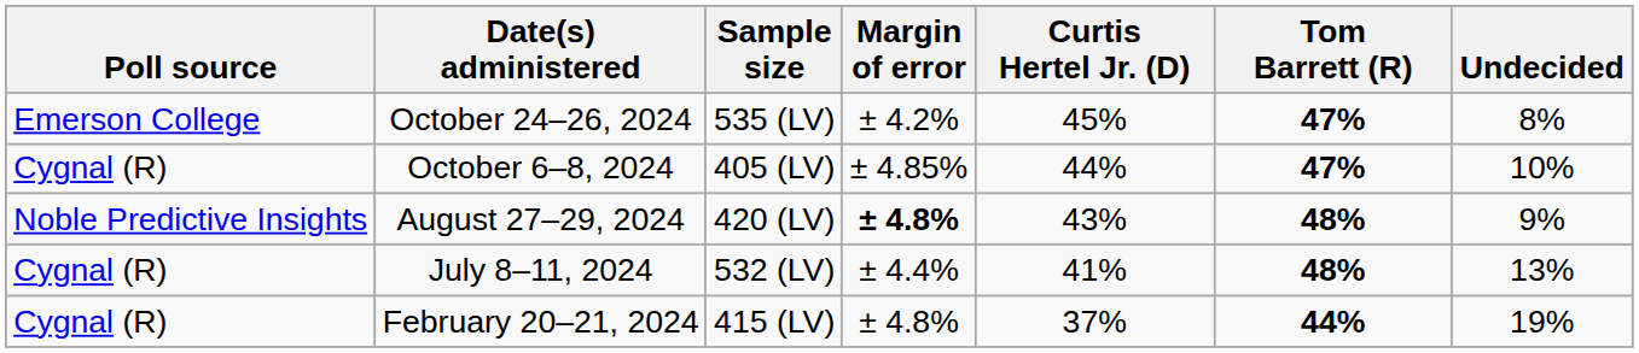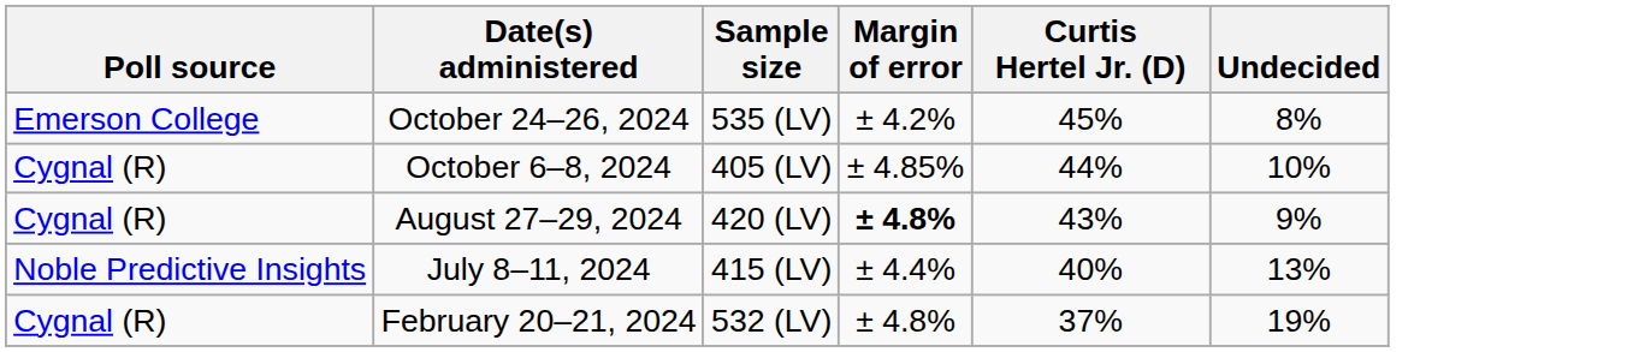 <table class="wikitable" style="font-size:90%;text-align:center;">
 <tr style="vertical-align:bottom">
 <th>Poll source</th>
 <th>Date(s)<br>administered</th>
 <th>Sample<br>size</th>
 <th>Margin<br>of error</th>
 <th style="width:100px;">Curtis<br>Hertel Jr. (D)</th>
-<th style="width:100px;">Tom<br>Barrett (R)</th>
 <th>Undecided</th>
 </tr>
 <tr>
 <td style="text-align:left;"><a href='#'>Emerson College</a></td>
 <td>October 24–26, 2024</td>
 <td>535 (LV)</td>
 <td>± 4.2%</td>
 <td>45%</td>
-<td><strong>47%</strong></td>
 <td>8%</td>
 </tr>
 <tr>
 <td style="text-align:left;"><a href='#'>Cygnal</a> (R)</td>
 <td>October 6–8, 2024</td>
 <td>405 (LV)</td>
 <td>± 4.85%</td>
 <td>44%</td>
-<td><strong>47%</strong></td>
 <td>10%</td>
 </tr>
 <tr>
-<td style="text-align:left;"><a href='#'>Noble Predictive Insights</a></td>
+<td style="text-align:left;"><a href='#'>Cygnal</a> (R)</td>
 <td>August 27–29, 2024</td>
 <td>420 (LV)</td>
 <td><strong>± 4.8%</strong></td>
 <td>43%</td>
-<td><strong>48%</strong></td>
 <td>9%</td>
 </tr>
 <tr>
-<td style="text-align:left;"><a href='#'>Cygnal</a> (R)</td>
+<td style="text-align:left;"><a href='#'>Noble Predictive Insights</a></td>
 <td>July 8–11, 2024</td>
-<td>532 (LV)</td>
+<td>415 (LV)</td>
 <td>± 4.4%</td>
-<td>41%</td>
-<td><strong>48%</strong></td>
+<td>40%</td>
 <td>13%</td>
 </tr>
 <tr>
 <td style="text-align:left;"><a href='#'>Cygnal</a> (R)</td>
 <td>February 20–21, 2024</td>
-<td>415 (LV)</td>
+<td>532 (LV)</td>
 <td>± 4.8%</td>
 <td>37%</td>
-<td><strong>44%</strong></td>
 <td>19%</td>
 </tr>
 </table>
